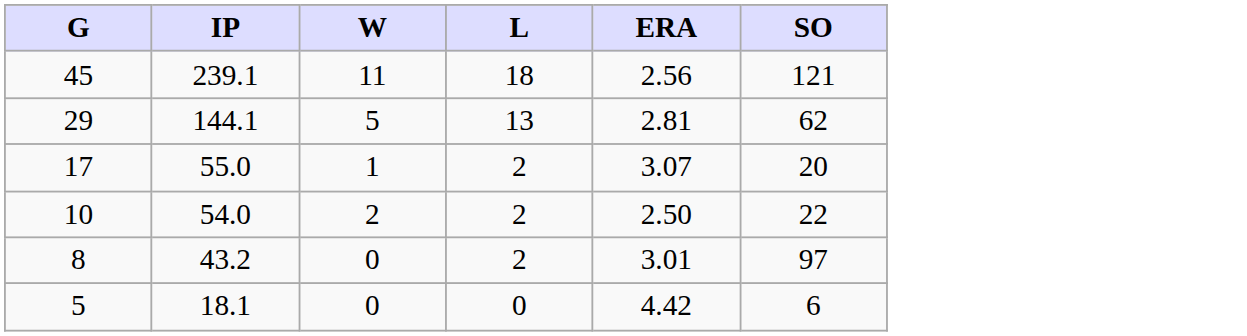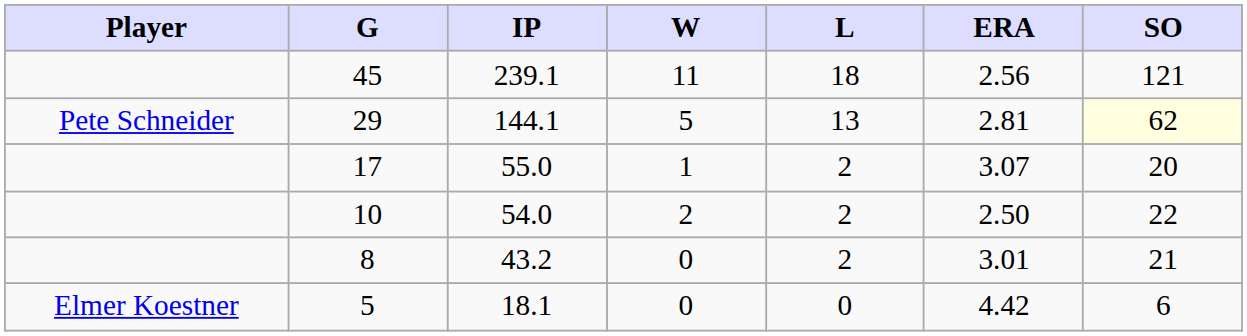 <table class="wikitable sortable">
 <tr>
+<th style="background:#ddf; width:16%;">Player</th>
 <th style="background:#ddf; width:9%;">G</th>
 <th style="background:#ddf; width:9%;">IP</th>
 <th style="background:#ddf; width:9%;">W</th>
 <th style="background:#ddf; width:9%;">L</th>
 <th style="background:#ddf; width:9%;">ERA</th>
 <th style="background:#ddf; width:9%;">SO</th>
 </tr>
 <tr align=center>
+<td></td>
 <td>45</td>
 <td>239.1</td>
 <td>11</td>
 <td>18</td>
 <td>2.56</td>
 <td>121</td>
 </tr>
 <tr align=center>
+<td><a href='#'>Pete Schneider</a></td>
 <td>29</td>
 <td>144.1</td>
 <td>5</td>
 <td>13</td>
 <td>2.81</td>
-<td>62</td>
+<td style="background: lightyellow;">62</td>
 </tr>
 <tr align=center>
+<td></td>
 <td>17</td>
 <td>55.0</td>
 <td>1</td>
 <td>2</td>
 <td>3.07</td>
 <td>20</td>
 </tr>
 <tr align=center>
+<td></td>
 <td>10</td>
 <td>54.0</td>
 <td>2</td>
 <td>2</td>
 <td>2.50</td>
 <td>22</td>
 </tr>
 <tr align=center>
+<td></td>
 <td>8</td>
 <td>43.2</td>
 <td>0</td>
 <td>2</td>
 <td>3.01</td>
-<td>97</td>
+<td>21</td>
 </tr>
 <tr align=center>
+<td><a href='#'>Elmer Koestner</a></td>
 <td>5</td>
 <td>18.1</td>
 <td>0</td>
 <td>0</td>
 <td>4.42</td>
 <td>6</td>
 </tr>
 </table>
